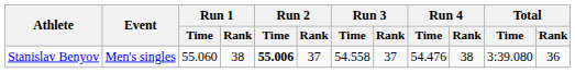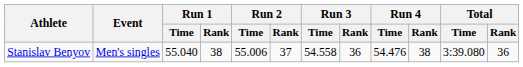 <table class="wikitable" style="font-size:90%">
 <tr>
 <th rowspan="2">Athlete</th>
 <th rowspan="2">Event</th>
 <th colspan=2>Run 1</th>
 <th colspan=2>Run 2</th>
 <th colspan=2>Run 3</th>
 <th colspan=2>Run 4</th>
 <th colspan=2>Total</th>
 </tr>
 <tr style="font-size:95%">
 <th>Time</th>
 <th>Rank</th>
 <th>Time</th>
 <th>Rank</th>
 <th>Time</th>
 <th>Rank</th>
 <th>Time</th>
 <th>Rank</th>
 <th>Time</th>
 <th>Rank</th>
 </tr>
 <tr align=center>
 <td align=left><a href='#'>Stanislav Benyov</a></td>
 <td align=left><a href='#'>Men's singles</a></td>
-<td>55.060</td>
+<td>55.040</td>
 <td>38</td>
-<td><strong>55.006</strong></td>
+<td>55.006</td>
 <td>37</td>
 <td>54.558</td>
-<td>37</td>
+<td>36</td>
 <td>54.476</td>
 <td>38</td>
 <td>3:39.080</td>
 <td>36</td>
 </tr>
 </table>
